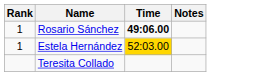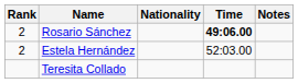 <table class="wikitable sortable" style="text-align:center;font-size:95%">
 <tr>
 <th>Rank</th>
 <th>Name</th>
+<th>Nationality</th>
 <th>Time</th>
 <th>Notes</th>
 </tr>
 <tr>
-<td>1</td>
+<td>2</td>
 <td align=left><a href='#'>Rosario Sánchez</a></td>
+<td align=left></td>
 <td><strong>49:06.00</strong></td>
 <td></td>
 </tr>
 <tr>
-<td>1</td>
+<td>2</td>
 <td align=left><a href='#'>Estela Hernández</a></td>
-<td style="background: gold;">52:03.00</td>
+<td align=left></td>
+<td>52:03.00</td>
 <td></td>
 </tr>
 <tr>
 <td></td>
 <td align=left><a href='#'>Teresita Collado</a></td>
+<td align=left></td>
 <td></td>
 <td></td>
 </tr>
 </table>
